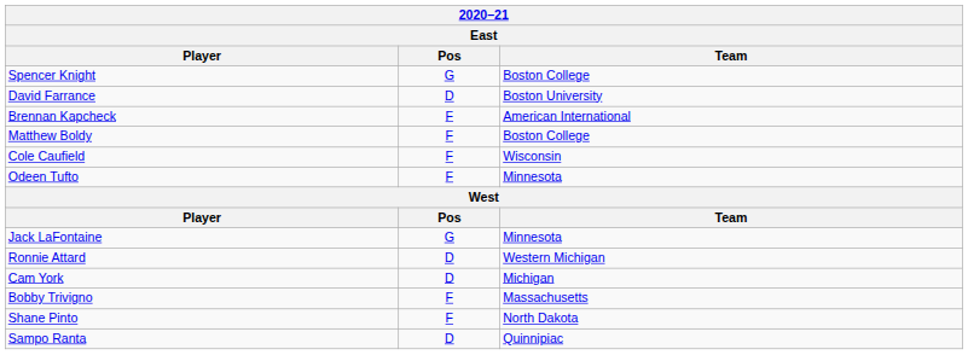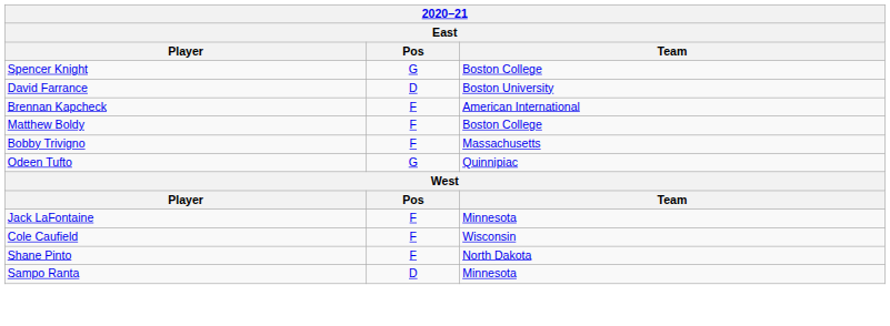 <table class="wikitable" width=95%>
 <tr>
 <th colspan=3><a href='#'>2020–21</a></th>
 </tr>
 <tr>
 <th colspan=3><strong>East</strong></th>
 </tr>
 <tr>
 <th>Player</th>
 <th>Pos</th>
 <th>Team</th>
 </tr>
 <tr>
 <td><a href='#'>Spencer Knight</a></td>
 <td style="text-align:center;"><a href='#'>G</a></td>
 <td><a href='#'>Boston College</a></td>
 </tr>
 <tr>
 <td><a href='#'>David Farrance</a></td>
 <td style="text-align:center;"><a href='#'>D</a></td>
 <td><a href='#'>Boston University</a></td>
 </tr>
 <tr>
 <td><a href='#'>Brennan Kapcheck</a></td>
 <td style="text-align:center;"><a href='#'>F</a></td>
 <td><a href='#'>American International</a></td>
 </tr>
 <tr>
 <td><a href='#'>Matthew Boldy</a></td>
 <td style="text-align:center;"><a href='#'>F</a></td>
 <td><a href='#'>Boston College</a></td>
 </tr>
 <tr>
-<td><a href='#'>Cole Caufield</a></td>
+<td><a href='#'>Bobby Trivigno</a></td>
 <td style="text-align:center;"><a href='#'>F</a></td>
-<td><a href='#'>Wisconsin</a></td>
+<td><a href='#'>Massachusetts</a></td>
 </tr>
 <tr>
 <td><a href='#'>Odeen Tufto</a></td>
-<td style="text-align:center;"><a href='#'>F</a></td>
-<td><a href='#'>Minnesota</a></td>
+<td style="text-align:center;"><a href='#'>G</a></td>
+<td><a href='#'>Quinnipiac</a></td>
 </tr>
 <tr>
 <th colspan=3><strong>West</strong></th>
 </tr>
 <tr>
 <th>Player</th>
 <th>Pos</th>
 <th>Team</th>
 </tr>
 <tr>
 <td><a href='#'>Jack LaFontaine</a></td>
-<td style="text-align:center;"><a href='#'>G</a></td>
+<td style="text-align:center;"><a href='#'>F</a></td>
 <td><a href='#'>Minnesota</a></td>
 </tr>
 <tr>
-<td><a href='#'>Ronnie Attard</a></td>
-<td style="text-align:center;"><a href='#'>D</a></td>
-<td><a href='#'>Western Michigan</a></td>
-</tr>
-<tr>
-<td><a href='#'>Cam York</a></td>
-<td style="text-align:center;"><a href='#'>D</a></td>
-<td><a href='#'>Michigan</a></td>
-</tr>
-<tr>
-<td><a href='#'>Bobby Trivigno</a></td>
+<td><a href='#'>Cole Caufield</a></td>
 <td style="text-align:center;"><a href='#'>F</a></td>
-<td><a href='#'>Massachusetts</a></td>
+<td><a href='#'>Wisconsin</a></td>
 </tr>
 <tr>
 <td><a href='#'>Shane Pinto</a></td>
 <td style="text-align:center;"><a href='#'>F</a></td>
 <td><a href='#'>North Dakota</a></td>
 </tr>
 <tr>
 <td><a href='#'>Sampo Ranta</a></td>
 <td style="text-align:center;"><a href='#'>D</a></td>
-<td><a href='#'>Quinnipiac</a></td>
+<td><a href='#'>Minnesota</a></td>
 </tr>
 </table>
